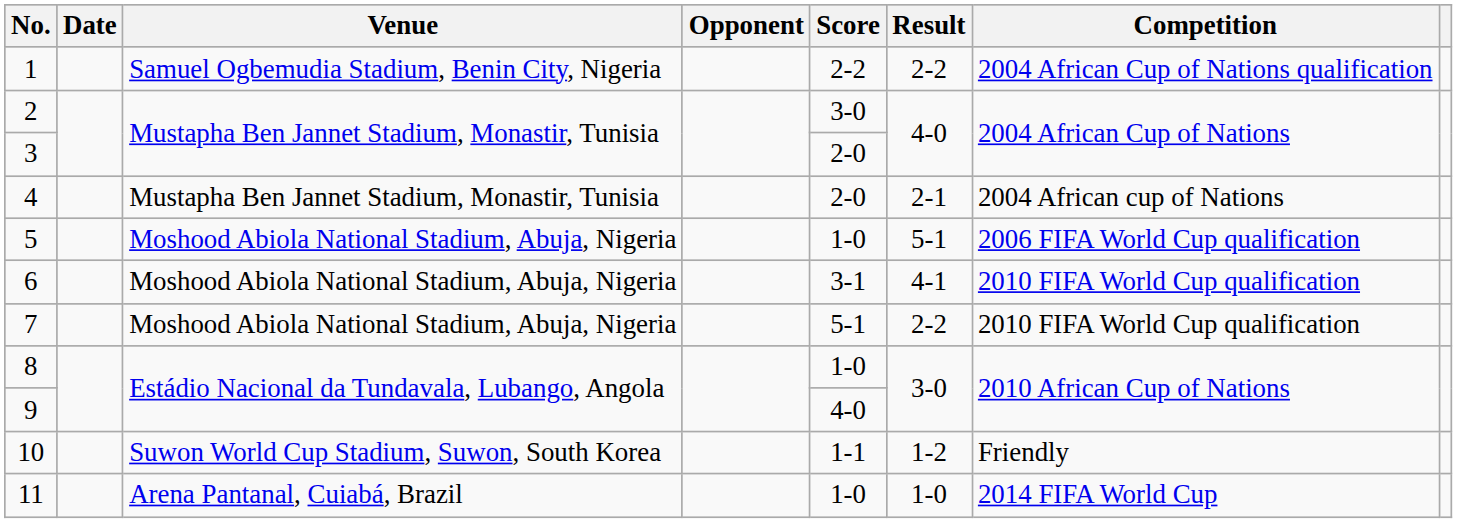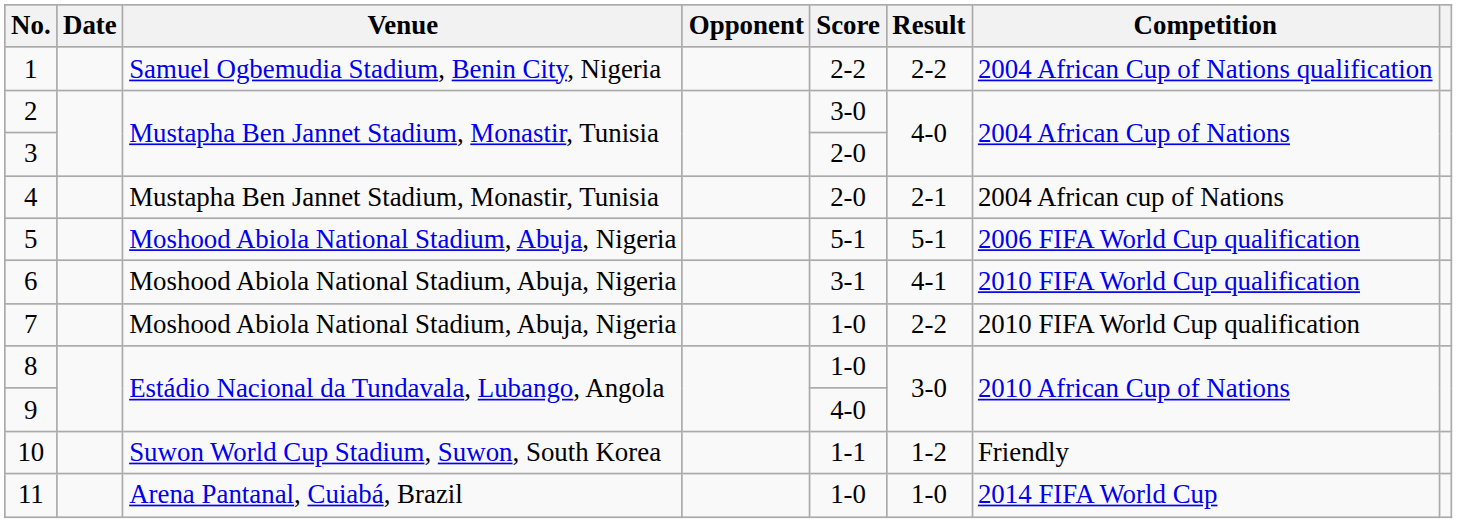 <table class="wikitable sortable">
 <tr>
 <th scope="col">No.</th>
 <th scope="col">Date</th>
 <th scope="col">Venue</th>
 <th scope="col">Opponent</th>
 <th scope="col">Score</th>
 <th scope="col">Result</th>
 <th scope="col">Competition</th>
 <th scope="col" class="unsortable"></th>
 </tr>
 <tr>
 <td style="text-align:center">1</td>
 <td></td>
 <td><a href='#'>Samuel Ogbemudia Stadium</a>, <a href='#'>Benin City</a>, Nigeria</td>
 <td></td>
 <td style="text-align:center">2-2</td>
 <td style="text-align:center">2-2</td>
 <td><a href='#'>2004 African Cup of Nations qualification</a></td>
 <td></td>
 </tr>
 <tr>
 <td style="text-align:center">2</td>
 <td rowspan="2"></td>
 <td rowspan="2"><a href='#'>Mustapha Ben Jannet Stadium</a>, <a href='#'>Monastir</a>, Tunisia</td>
 <td rowspan="2"></td>
 <td style="text-align:center">3-0</td>
 <td rowspan="2" style="text-align:center">4-0</td>
 <td rowspan="2"><a href='#'>2004 African Cup of Nations</a></td>
 <td rowspan="2"></td>
 </tr>
 <tr>
 <td style="text-align:center">3</td>
 <td style="text-align:center">2-0</td>
 </tr>
 <tr>
 <td style="text-align:center">4</td>
 <td></td>
 <td>Mustapha Ben Jannet Stadium, Monastir, Tunisia</td>
 <td></td>
 <td style="text-align:center">2-0</td>
 <td style="text-align:center">2-1</td>
 <td>2004 African cup of Nations</td>
 <td></td>
 </tr>
 <tr>
 <td style="text-align:center">5</td>
 <td></td>
 <td><a href='#'>Moshood Abiola National Stadium</a>, <a href='#'>Abuja</a>, Nigeria</td>
 <td></td>
-<td style="text-align:center">1-0</td>
+<td style="text-align:center">5-1</td>
 <td style="text-align:center">5-1</td>
 <td><a href='#'>2006 FIFA World Cup qualification</a></td>
 <td></td>
 </tr>
 <tr>
 <td style="text-align:center">6</td>
 <td></td>
 <td>Moshood Abiola National Stadium, Abuja, Nigeria</td>
 <td></td>
 <td style="text-align:center">3-1</td>
 <td style="text-align:center">4-1</td>
 <td><a href='#'>2010 FIFA World Cup qualification</a></td>
 <td></td>
 </tr>
 <tr>
 <td style="text-align:center">7</td>
 <td></td>
 <td>Moshood Abiola National Stadium, Abuja, Nigeria</td>
 <td></td>
-<td style="text-align:center">5-1</td>
+<td style="text-align:center">1-0</td>
 <td style="text-align:center">2-2</td>
 <td>2010 FIFA World Cup qualification</td>
 <td></td>
 </tr>
 <tr>
 <td style="text-align:center">8</td>
 <td rowspan="2"></td>
 <td rowspan="2"><a href='#'>Estádio Nacional da Tundavala</a>, <a href='#'>Lubango</a>, Angola</td>
 <td rowspan="2"></td>
 <td style="text-align:center">1-0</td>
 <td rowspan="2" style="text-align:center">3-0</td>
 <td rowspan="2"><a href='#'>2010 African Cup of Nations</a></td>
 <td rowspan="2"></td>
 </tr>
 <tr>
 <td style="text-align:center">9</td>
 <td style="text-align:center">4-0</td>
 </tr>
 <tr 3>
 <td style="text-align:center">10</td>
 <td></td>
 <td><a href='#'>Suwon World Cup Stadium</a>, <a href='#'>Suwon</a>, South Korea</td>
 <td></td>
 <td style="text-align:center">1-1</td>
 <td style="text-align:center">1-2</td>
 <td>Friendly</td>
 <td></td>
 </tr>
 <tr>
 <td style="text-align:center">11</td>
 <td></td>
 <td><a href='#'>Arena Pantanal</a>, <a href='#'>Cuiabá</a>, Brazil</td>
 <td></td>
 <td style="text-align:center">1-0</td>
 <td style="text-align:center">1-0</td>
 <td><a href='#'>2014 FIFA World Cup</a></td>
 <td></td>
 </tr>
 </table>
